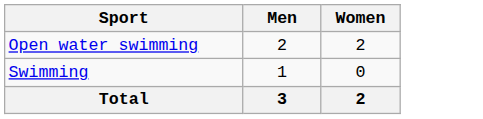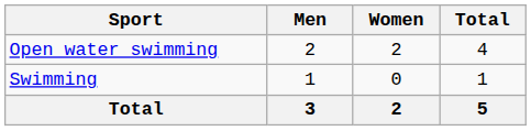 <table class="wikitable sortable" style="text-align:center;">
 <tr>
 <th width=180>Sport</th>
 <th width=55>Men</th>
 <th width=55>Women</th>
+<th width=55>Total</th>
 </tr>
 <tr>
 <td align=left><a href='#'>Open water swimming</a></td>
 <td>2</td>
 <td>2</td>
+<td>4</td>
 </tr>
 <tr>
 <td align=left><a href='#'>Swimming</a></td>
 <td>1</td>
 <td>0</td>
+<td>1</td>
 </tr>
 <tr>
 <th>Total</th>
 <th>3</th>
 <th>2</th>
+<th>5</th>
 </tr>
 </table>
